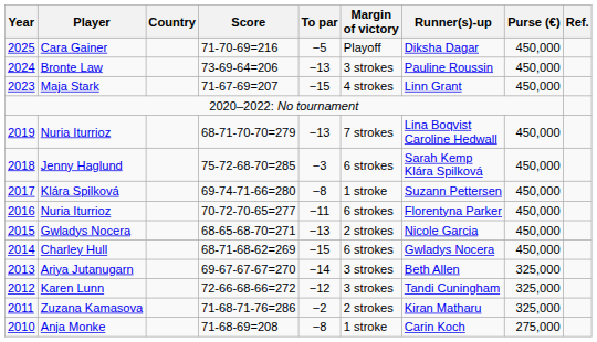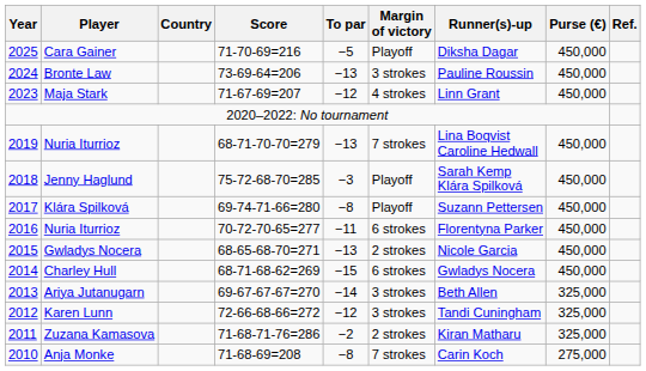 <table class=wikitable style="font-size:95%">
 <tr>
 <th>Year</th>
 <th>Player</th>
 <th>Country</th>
 <th>Score</th>
 <th>To par</th>
 <th>Margin<br>of victory</th>
 <th>Runner(s)-up</th>
 <th>Purse (€)</th>
 <th>Ref.</th>
 </tr>
 <tr>
 <td><a href='#'>2025</a></td>
 <td><a href='#'>Cara Gainer</a></td>
 <td></td>
 <td>71-70-69=216</td>
 <td align=center>−5</td>
 <td>Playoff</td>
 <td> <a href='#'>Diksha Dagar</a></td>
 <td align=right>450,000</td>
 <td></td>
 </tr>
 <tr>
 <td><a href='#'>2024</a></td>
 <td><a href='#'>Bronte Law</a></td>
 <td></td>
 <td>73-69-64=206</td>
 <td align=center>−13</td>
 <td>3 strokes</td>
 <td> <a href='#'>Pauline Roussin</a></td>
 <td align=right>450,000</td>
 <td></td>
 </tr>
 <tr>
 <td><a href='#'>2023</a></td>
 <td><a href='#'>Maja Stark</a></td>
 <td></td>
 <td>71-67-69=207</td>
-<td align=center>−15</td>
+<td align=center>−12</td>
 <td>4 strokes</td>
 <td> <a href='#'>Linn Grant</a></td>
 <td align=right>450,000</td>
 <td></td>
 </tr>
 <tr>
 <td colspan=8 align=center>2020–2022: <em>No tournament</em></td>
 <td></td>
 </tr>
 <tr>
 <td><a href='#'>2019</a></td>
 <td><a href='#'>Nuria Iturrioz</a></td>
 <td></td>
 <td>68-71-70-70=279</td>
 <td align=center>−13</td>
 <td>7 strokes</td>
 <td> <a href='#'>Lina Boqvist</a><br> <a href='#'>Caroline Hedwall</a></td>
 <td align=right>450,000</td>
 <td></td>
 </tr>
 <tr>
 <td><a href='#'>2018</a></td>
 <td><a href='#'>Jenny Haglund</a></td>
 <td></td>
 <td>75-72-68-70=285</td>
 <td align=center>−3</td>
-<td>6 strokes</td>
+<td>Playoff</td>
 <td> <a href='#'>Sarah Kemp</a><br> <a href='#'>Klára Spilková</a></td>
 <td align=right>450,000</td>
 <td></td>
 </tr>
 <tr>
 <td><a href='#'>2017</a></td>
 <td><a href='#'>Klára Spilková</a></td>
 <td></td>
 <td>69-74-71-66=280</td>
 <td align=center>−8</td>
-<td>1 stroke</td>
+<td>Playoff</td>
 <td> <a href='#'>Suzann Pettersen</a></td>
 <td align=right>450,000</td>
 <td></td>
 </tr>
 <tr>
 <td><a href='#'>2016</a></td>
 <td><a href='#'>Nuria Iturrioz</a></td>
 <td></td>
 <td>70-72-70-65=277</td>
 <td align=center>−11</td>
 <td>6 strokes</td>
 <td> <a href='#'>Florentyna Parker</a></td>
 <td align=right>450,000</td>
 <td></td>
 </tr>
 <tr>
 <td><a href='#'>2015</a></td>
 <td><a href='#'>Gwladys Nocera</a></td>
 <td></td>
 <td>68-65-68-70=271</td>
 <td align=center>−13</td>
 <td>2 strokes</td>
 <td> <a href='#'>Nicole Garcia</a></td>
 <td align=right>450,000</td>
 <td></td>
 </tr>
 <tr>
 <td><a href='#'>2014</a></td>
 <td><a href='#'>Charley Hull</a></td>
 <td></td>
 <td>68-71-68-62=269</td>
 <td align=center>−15</td>
 <td>6 strokes</td>
 <td> <a href='#'>Gwladys Nocera</a></td>
 <td align=right>450,000</td>
 <td></td>
 </tr>
 <tr>
 <td><a href='#'>2013</a></td>
 <td><a href='#'>Ariya Jutanugarn</a></td>
 <td></td>
 <td>69-67-67-67=270</td>
 <td align=center>−14</td>
 <td>3 strokes</td>
 <td> <a href='#'>Beth Allen</a></td>
 <td align=right>325,000</td>
 <td></td>
 </tr>
 <tr>
 <td><a href='#'>2012</a></td>
 <td><a href='#'>Karen Lunn</a></td>
 <td></td>
 <td>72-66-68-66=272</td>
 <td align=center>−12</td>
 <td>3 strokes</td>
 <td> <a href='#'>Tandi Cuningham</a></td>
 <td align=right>325,000</td>
 <td></td>
 </tr>
 <tr>
 <td><a href='#'>2011</a></td>
 <td><a href='#'>Zuzana Kamasova</a></td>
 <td></td>
 <td>71-68-71-76=286</td>
 <td align=center>−2</td>
 <td>2 strokes</td>
 <td> <a href='#'>Kiran Matharu</a></td>
 <td align=right>325,000</td>
 <td></td>
 </tr>
 <tr>
 <td><a href='#'>2010</a></td>
 <td><a href='#'>Anja Monke</a></td>
 <td></td>
 <td>71-68-69=208</td>
 <td align=center>−8</td>
-<td>1 stroke</td>
+<td>7 strokes</td>
 <td> <a href='#'>Carin Koch</a></td>
 <td align=right>275,000</td>
 <td></td>
 </tr>
 </table>
